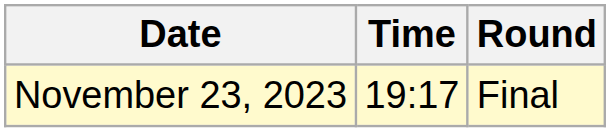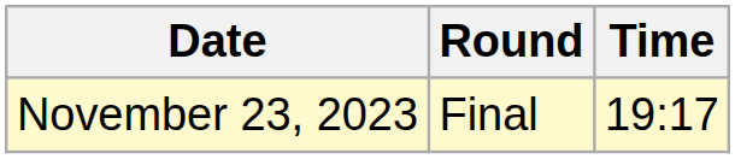 <table class="wikitable">
 <tr>
 <th>Date</th>
+<th>Round</th>
 <th>Time</th>
-<th>Round</th>
 </tr>
 <tr style=background:lemonchiffon>
 <td>November 23, 2023</td>
+<td>Final</td>
 <td>19:17</td>
-<td>Final</td>
 </tr>
 </table>
